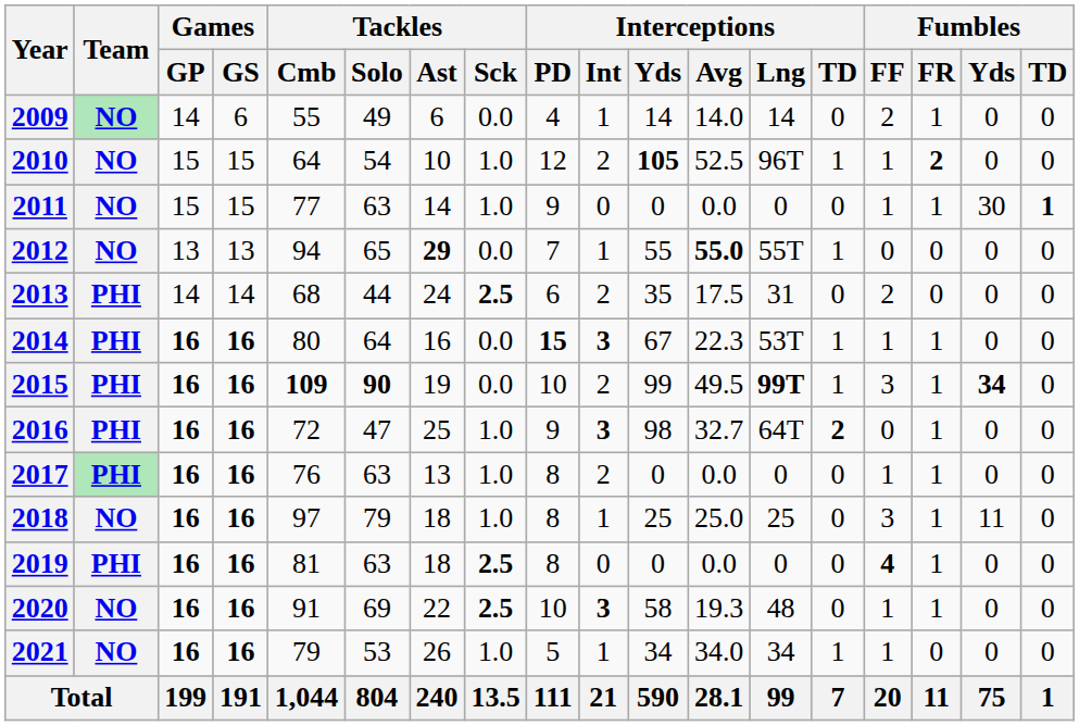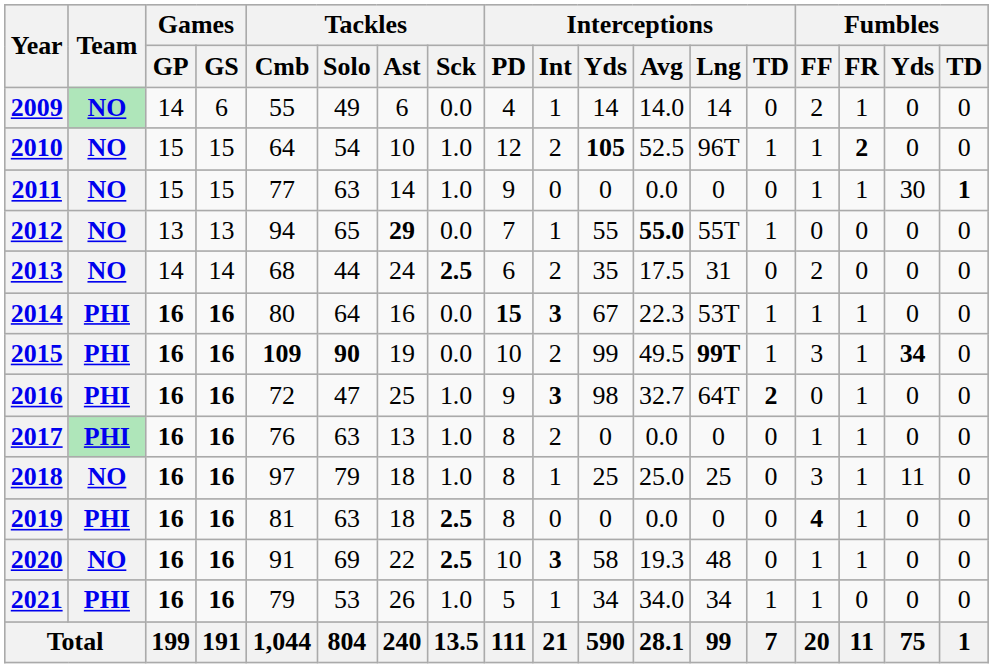 <table class="wikitable" style="text-align: center;">
 <tr>
 <th rowspan="2">Year</th>
 <th rowspan="2">Team</th>
 <th colspan="2">Games</th>
 <th colspan="4">Tackles</th>
 <th colspan="6">Interceptions</th>
 <th colspan="4">Fumbles</th>
 </tr>
 <tr>
 <th>GP</th>
 <th>GS</th>
 <th>Cmb</th>
 <th>Solo</th>
 <th>Ast</th>
 <th>Sck</th>
 <th>PD</th>
 <th>Int</th>
 <th>Yds</th>
 <th>Avg</th>
 <th>Lng</th>
 <th>TD</th>
 <th>FF</th>
 <th>FR</th>
 <th>Yds</th>
 <th>TD</th>
 </tr>
 <tr>
 <th><a href='#'>2009</a></th>
 <th style="background:#afe6ba; width:3em;"><a href='#'>NO</a></th>
 <td>14</td>
 <td>6</td>
 <td>55</td>
 <td>49</td>
 <td>6</td>
 <td>0.0</td>
 <td>4</td>
 <td>1</td>
 <td>14</td>
 <td>14.0</td>
 <td>14</td>
 <td>0</td>
 <td>2</td>
 <td>1</td>
 <td>0</td>
 <td>0</td>
 </tr>
 <tr>
 <th><a href='#'>2010</a></th>
 <th><a href='#'>NO</a></th>
 <td>15</td>
 <td>15</td>
 <td>64</td>
 <td>54</td>
 <td>10</td>
 <td>1.0</td>
 <td>12</td>
 <td>2</td>
 <td><strong>105</strong></td>
 <td>52.5</td>
 <td>96T</td>
 <td>1</td>
 <td>1</td>
 <td><strong>2</strong></td>
 <td>0</td>
 <td>0</td>
 </tr>
 <tr>
 <th><a href='#'>2011</a></th>
 <th><a href='#'>NO</a></th>
 <td>15</td>
 <td>15</td>
 <td>77</td>
 <td>63</td>
 <td>14</td>
 <td>1.0</td>
 <td>9</td>
 <td>0</td>
 <td>0</td>
 <td>0.0</td>
 <td>0</td>
 <td>0</td>
 <td>1</td>
 <td>1</td>
 <td>30</td>
 <td><strong>1</strong></td>
 </tr>
 <tr>
 <th><a href='#'>2012</a></th>
 <th><a href='#'>NO</a></th>
 <td>13</td>
 <td>13</td>
 <td>94</td>
 <td>65</td>
 <td><strong>29</strong></td>
 <td>0.0</td>
 <td>7</td>
 <td>1</td>
 <td>55</td>
 <td><strong>55.0</strong></td>
 <td>55T</td>
 <td>1</td>
 <td>0</td>
 <td>0</td>
 <td>0</td>
 <td>0</td>
 </tr>
 <tr>
 <th><a href='#'>2013</a></th>
-<th><a href='#'>PHI</a></th>
+<th><a href='#'>NO</a></th>
 <td>14</td>
 <td>14</td>
 <td>68</td>
 <td>44</td>
 <td>24</td>
 <td><strong>2.5</strong></td>
 <td>6</td>
 <td>2</td>
 <td>35</td>
 <td>17.5</td>
 <td>31</td>
 <td>0</td>
 <td>2</td>
 <td>0</td>
 <td>0</td>
 <td>0</td>
 </tr>
 <tr>
 <th><a href='#'>2014</a></th>
 <th><a href='#'>PHI</a></th>
 <td><strong>16</strong></td>
 <td><strong>16</strong></td>
 <td>80</td>
 <td>64</td>
 <td>16</td>
 <td>0.0</td>
 <td><strong>15</strong></td>
 <td><strong>3</strong></td>
 <td>67</td>
 <td>22.3</td>
 <td>53T</td>
 <td>1</td>
 <td>1</td>
 <td>1</td>
 <td>0</td>
 <td>0</td>
 </tr>
 <tr>
 <th><a href='#'>2015</a></th>
 <th><a href='#'>PHI</a></th>
 <td><strong>16</strong></td>
 <td><strong>16</strong></td>
 <td><strong>109</strong></td>
 <td><strong>90</strong></td>
 <td>19</td>
 <td>0.0</td>
 <td>10</td>
 <td>2</td>
 <td>99</td>
 <td>49.5</td>
 <td><strong>99T</strong></td>
 <td>1</td>
 <td>3</td>
 <td>1</td>
 <td><strong>34</strong></td>
 <td>0</td>
 </tr>
 <tr>
 <th><a href='#'>2016</a></th>
 <th><a href='#'>PHI</a></th>
 <td><strong>16</strong></td>
 <td><strong>16</strong></td>
 <td>72</td>
 <td>47</td>
 <td>25</td>
 <td>1.0</td>
 <td>9</td>
 <td><strong>3</strong></td>
 <td>98</td>
 <td>32.7</td>
 <td>64T</td>
 <td><strong>2</strong></td>
 <td>0</td>
 <td>1</td>
 <td>0</td>
 <td>0</td>
 </tr>
 <tr>
 <th><a href='#'>2017</a></th>
 <th style="background:#afe6ba; width:3em;"><a href='#'>PHI</a></th>
 <td><strong>16</strong></td>
 <td><strong>16</strong></td>
 <td>76</td>
 <td>63</td>
 <td>13</td>
 <td>1.0</td>
 <td>8</td>
 <td>2</td>
 <td>0</td>
 <td>0.0</td>
 <td>0</td>
 <td>0</td>
 <td>1</td>
 <td>1</td>
 <td>0</td>
 <td>0</td>
 </tr>
 <tr>
 <th><a href='#'>2018</a></th>
 <th><a href='#'>NO</a></th>
 <td><strong>16</strong></td>
 <td><strong>16</strong></td>
 <td>97</td>
 <td>79</td>
 <td>18</td>
 <td>1.0</td>
 <td>8</td>
 <td>1</td>
 <td>25</td>
 <td>25.0</td>
 <td>25</td>
 <td>0</td>
 <td>3</td>
 <td>1</td>
 <td>11</td>
 <td>0</td>
 </tr>
 <tr>
 <th><a href='#'>2019</a></th>
 <th><a href='#'>PHI</a></th>
 <td><strong>16</strong></td>
 <td><strong>16</strong></td>
 <td>81</td>
 <td>63</td>
 <td>18</td>
 <td><strong>2.5</strong></td>
 <td>8</td>
 <td>0</td>
 <td>0</td>
 <td>0.0</td>
 <td>0</td>
 <td>0</td>
 <td><strong>4</strong></td>
 <td>1</td>
 <td>0</td>
 <td>0</td>
 </tr>
 <tr>
 <th><a href='#'>2020</a></th>
 <th><a href='#'>NO</a></th>
 <td><strong>16</strong></td>
 <td><strong>16</strong></td>
 <td>91</td>
 <td>69</td>
 <td>22</td>
 <td><strong>2.5</strong></td>
 <td>10</td>
 <td><strong>3</strong></td>
 <td>58</td>
 <td>19.3</td>
 <td>48</td>
 <td>0</td>
 <td>1</td>
 <td>1</td>
 <td>0</td>
 <td>0</td>
 </tr>
 <tr>
 <th><a href='#'>2021</a></th>
-<th><a href='#'>NO</a></th>
+<th><a href='#'>PHI</a></th>
 <td><strong>16</strong></td>
 <td><strong>16</strong></td>
 <td>79</td>
 <td>53</td>
 <td>26</td>
 <td>1.0</td>
 <td>5</td>
 <td>1</td>
 <td>34</td>
 <td>34.0</td>
 <td>34</td>
 <td>1</td>
 <td>1</td>
 <td>0</td>
 <td>0</td>
 <td>0</td>
 </tr>
 <tr>
 <th colspan="2">Total</th>
 <th>199</th>
 <th>191</th>
 <th>1,044</th>
 <th>804</th>
 <th>240</th>
 <th>13.5</th>
 <th>111</th>
 <th>21</th>
 <th>590</th>
 <th>28.1</th>
 <th>99</th>
 <th>7</th>
 <th>20</th>
 <th>11</th>
 <th>75</th>
 <th>1</th>
 </tr>
 </table>
